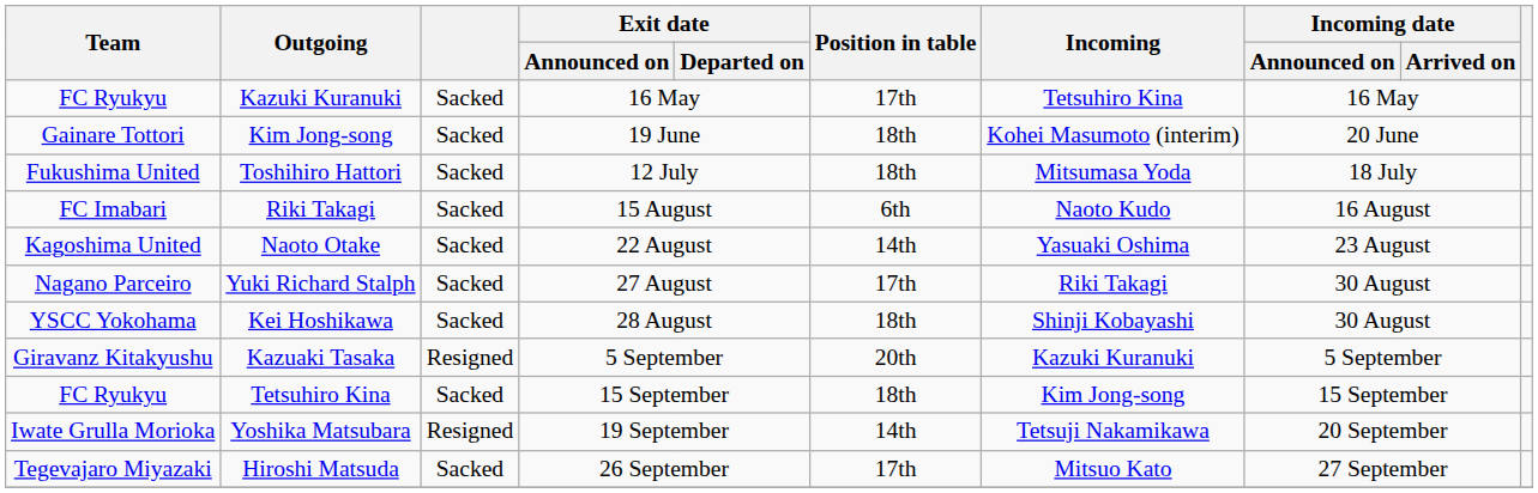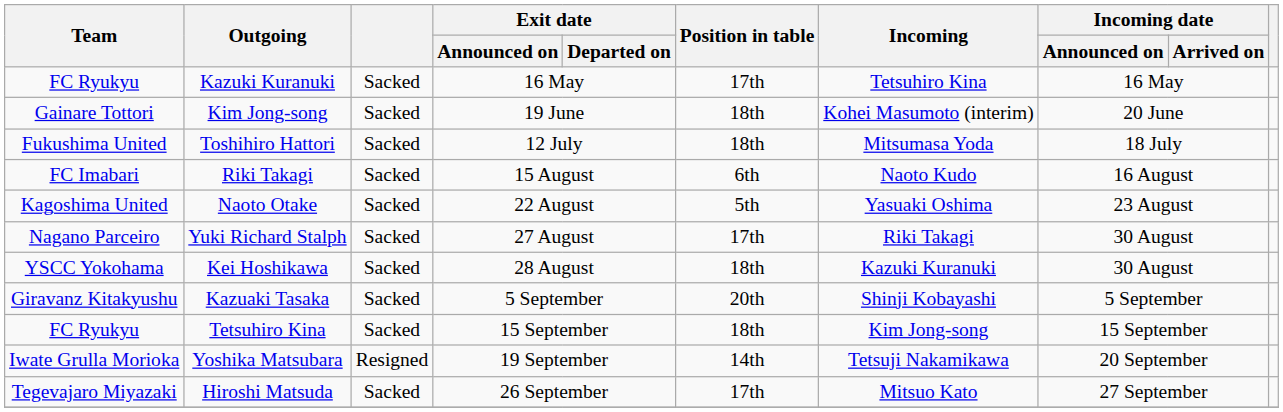 <table class="wikitable" style="text-align:center">
 <tr>
 <th rowspan="2">Team</th>
 <th rowspan="2">Outgoing</th>
 <th rowspan="2"></th>
 <th colspan="2">Exit date</th>
 <th rowspan="2">Position in table</th>
 <th rowspan="2">Incoming</th>
 <th colspan="2">Incoming date</th>
 <th rowspan="2"></th>
 </tr>
 <tr>
 <th>Announced on</th>
 <th>Departed on</th>
 <th>Announced on</th>
 <th>Arrived on</th>
 </tr>
 <tr>
 <td><a href='#'>FC Ryukyu</a></td>
 <td><a href='#'>Kazuki Kuranuki</a></td>
 <td>Sacked</td>
 <td colspan="2">16 May</td>
 <td>17th</td>
 <td><a href='#'>Tetsuhiro Kina</a></td>
 <td colspan="2">16 May</td>
 <td></td>
 </tr>
 <tr>
 <td><a href='#'>Gainare Tottori</a></td>
 <td><a href='#'>Kim Jong-song</a></td>
 <td>Sacked</td>
 <td colspan="2">19 June</td>
 <td>18th</td>
 <td><a href='#'>Kohei Masumoto</a> (interim)</td>
 <td colspan="2">20 June</td>
 <td></td>
 </tr>
 <tr>
 <td><a href='#'>Fukushima United</a></td>
 <td><a href='#'>Toshihiro Hattori</a></td>
 <td>Sacked</td>
 <td colspan="2">12 July</td>
 <td>18th</td>
 <td><a href='#'>Mitsumasa Yoda</a></td>
 <td colspan="2">18 July</td>
 <td></td>
 </tr>
 <tr>
 <td><a href='#'>FC Imabari</a></td>
 <td><a href='#'>Riki Takagi</a></td>
 <td>Sacked</td>
 <td colspan="2">15 August</td>
 <td>6th</td>
 <td><a href='#'>Naoto Kudo</a></td>
 <td colspan="2">16 August</td>
 <td></td>
 </tr>
 <tr>
 <td><a href='#'>Kagoshima United</a></td>
 <td><a href='#'>Naoto Otake</a></td>
 <td>Sacked</td>
 <td colspan="2">22 August</td>
-<td>14th</td>
+<td>5th</td>
 <td><a href='#'>Yasuaki Oshima</a></td>
 <td colspan="2">23 August</td>
 <td></td>
 </tr>
 <tr>
 <td><a href='#'>Nagano Parceiro</a></td>
 <td><a href='#'>Yuki Richard Stalph</a></td>
 <td>Sacked</td>
 <td colspan="2">27 August</td>
 <td>17th</td>
 <td><a href='#'>Riki Takagi</a></td>
 <td colspan="2">30 August</td>
 <td></td>
 </tr>
 <tr>
 <td><a href='#'>YSCC Yokohama</a></td>
 <td><a href='#'>Kei Hoshikawa</a></td>
 <td>Sacked</td>
 <td colspan="2">28 August</td>
 <td>18th</td>
-<td><a href='#'>Shinji Kobayashi</a></td>
+<td><a href='#'>Kazuki Kuranuki</a></td>
 <td colspan="2">30 August</td>
 <td></td>
 </tr>
 <tr>
 <td><a href='#'>Giravanz Kitakyushu</a></td>
 <td><a href='#'>Kazuaki Tasaka</a></td>
-<td>Resigned</td>
+<td>Sacked</td>
 <td colspan="2">5 September</td>
 <td>20th</td>
-<td><a href='#'>Kazuki Kuranuki</a></td>
+<td><a href='#'>Shinji Kobayashi</a></td>
 <td colspan="2">5 September</td>
 <td></td>
 </tr>
 <tr>
 <td><a href='#'>FC Ryukyu</a></td>
 <td><a href='#'>Tetsuhiro Kina</a></td>
 <td>Sacked</td>
 <td colspan="2">15 September</td>
 <td>18th</td>
 <td><a href='#'>Kim Jong-song</a></td>
 <td colspan="2">15 September</td>
 <td></td>
 </tr>
 <tr>
 <td><a href='#'>Iwate Grulla Morioka</a></td>
 <td><a href='#'>Yoshika Matsubara</a></td>
 <td>Resigned</td>
 <td colspan="2">19 September</td>
 <td>14th</td>
 <td><a href='#'>Tetsuji Nakamikawa</a></td>
 <td colspan="2">20 September</td>
 <td></td>
 </tr>
 <tr>
 <td><a href='#'>Tegevajaro Miyazaki</a></td>
 <td><a href='#'>Hiroshi Matsuda</a></td>
 <td>Sacked</td>
 <td colspan="2">26 September</td>
 <td>17th</td>
 <td><a href='#'>Mitsuo Kato</a></td>
 <td colspan="2">27 September</td>
 <td></td>
 </tr>
 <tr>
 </tr>
 </table>
